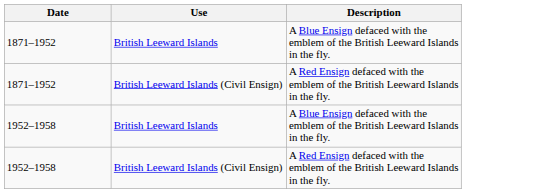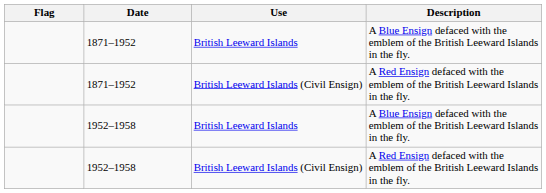 <table class="wikitable">
 <tr style="background:#efefef;">
+<th style="width:110px;">Flag</th>
 <th style="width:150px;">Date</th>
 <th style="width:250px;">Use</th>
 <th style="width:250px;">Description</th>
 </tr>
 <tr>
+<td></td>
 <td>1871–1952</td>
 <td><a href='#'>British Leeward Islands</a></td>
 <td>A <a href='#'>Blue Ensign</a> defaced with the emblem of the British Leeward Islands in the fly.</td>
 </tr>
 <tr>
+<td></td>
 <td>1871–1952</td>
 <td><a href='#'>British Leeward Islands</a> (Civil Ensign)</td>
 <td>A <a href='#'>Red Ensign</a> defaced with the emblem of the British Leeward Islands in the fly.</td>
 </tr>
 <tr>
+<td></td>
 <td>1952–1958</td>
 <td><a href='#'>British Leeward Islands</a></td>
 <td>A <a href='#'>Blue Ensign</a> defaced with the emblem of the British Leeward Islands in the fly.</td>
 </tr>
 <tr>
+<td></td>
 <td>1952–1958</td>
 <td><a href='#'>British Leeward Islands</a> (Civil Ensign)</td>
 <td>A <a href='#'>Red Ensign</a> defaced with the emblem of the British Leeward Islands in the fly.</td>
 </tr>
 </table>
